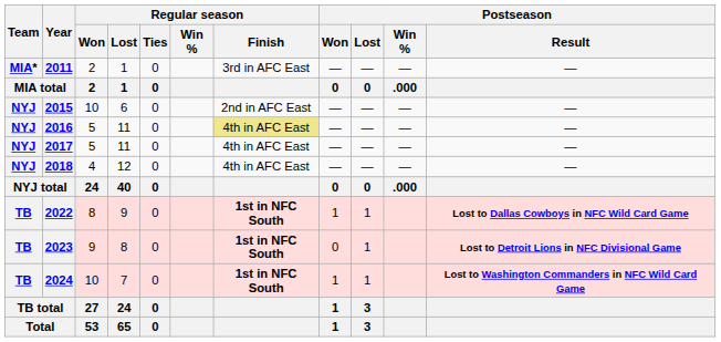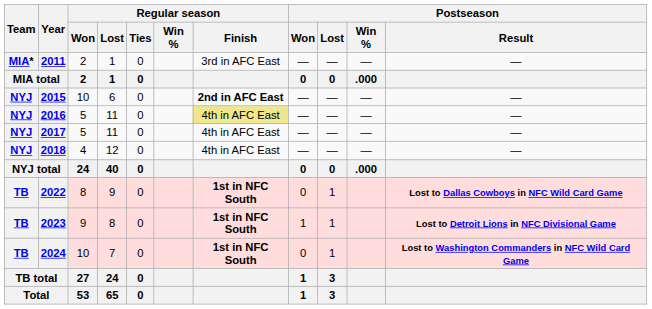 <table class="wikitable" style="font-size: 95%; text-align:center">
 <tr>
 <th rowspan="2">Team</th>
 <th rowspan="2">Year</th>
 <th colspan="5">Regular season</th>
 <th colspan="4">Postseason</th>
 </tr>
 <tr>
 <th>Won</th>
 <th>Lost</th>
 <th>Ties</th>
 <th>Win %</th>
 <th>Finish</th>
 <th>Won</th>
 <th>Lost</th>
 <th>Win %</th>
 <th>Result</th>
 </tr>
 <tr>
 <th><a href='#'>MIA</a>*</th>
 <th><a href='#'>2011</a></th>
 <td>2</td>
 <td>1</td>
 <td>0</td>
 <td></td>
 <td>3rd in AFC East</td>
 <td>—</td>
 <td>—</td>
 <td>—</td>
 <td>—</td>
 </tr>
 <tr>
 <th colspan="2">MIA total</th>
 <th>2</th>
 <th>1</th>
 <th>0</th>
 <th></th>
 <th></th>
 <th>0</th>
 <th>0</th>
 <th>.000</th>
 <th></th>
 </tr>
 <tr>
 <th><a href='#'>NYJ</a></th>
 <th><a href='#'>2015</a></th>
 <td>10</td>
 <td>6</td>
 <td>0</td>
 <td></td>
-<td>2nd in AFC East</td>
+<td><strong>2nd in AFC East</strong></td>
 <td>—</td>
 <td>—</td>
 <td>—</td>
 <td>—</td>
 </tr>
 <tr>
 <th><a href='#'>NYJ</a></th>
 <th><a href='#'>2016</a></th>
 <td>5</td>
 <td>11</td>
 <td>0</td>
 <td></td>
 <td style="background: khaki;">4th in AFC East</td>
 <td>—</td>
 <td>—</td>
 <td>—</td>
 <td>—</td>
 </tr>
 <tr>
 <th><a href='#'>NYJ</a></th>
 <th><a href='#'>2017</a></th>
 <td>5</td>
 <td>11</td>
 <td>0</td>
 <td></td>
 <td>4th in AFC East</td>
 <td>—</td>
 <td>—</td>
 <td>—</td>
 <td>—</td>
 </tr>
 <tr>
 <th><a href='#'>NYJ</a></th>
 <th><a href='#'>2018</a></th>
 <td>4</td>
 <td>12</td>
 <td>0</td>
 <td></td>
 <td>4th in AFC East</td>
 <td>—</td>
 <td>—</td>
 <td>—</td>
 <td>—</td>
 </tr>
 <tr>
 <th colspan="2">NYJ total</th>
 <th>24</th>
 <th>40</th>
 <th>0</th>
 <th></th>
 <th></th>
 <th>0</th>
 <th>0</th>
 <th>.000</th>
 <th></th>
 </tr>
 <tr style="background:#fdd">
 <th><a href='#'>TB</a></th>
 <th><a href='#'>2022</a></th>
 <td>8</td>
 <td>9</td>
 <td>0</td>
 <td></td>
 <td><strong>1st in NFC South</strong></td>
-<td>1</td>
+<td>0</td>
 <td>1</td>
 <td></td>
 <td><small><strong>Lost to <a href='#'>Dallas Cowboys</a> in <a href='#'>NFC Wild Card Game</a></strong></small></td>
 </tr>
 <tr style="background:#fdd">
 <th><a href='#'>TB</a></th>
 <th><a href='#'>2023</a></th>
 <td>9</td>
 <td>8</td>
 <td>0</td>
 <td></td>
 <td><strong>1st in NFC South</strong></td>
-<td>0</td>
+<td>1</td>
 <td>1</td>
 <td></td>
 <td><small><strong>Lost to <a href='#'>Detroit Lions</a> in <a href='#'>NFC Divisional Game</a></strong></small></td>
 </tr>
 <tr style="background:#fdd">
 <th><a href='#'>TB</a></th>
 <th><a href='#'>2024</a></th>
 <td>10</td>
 <td>7</td>
 <td>0</td>
 <td></td>
 <td><strong>1st in NFC South</strong></td>
-<td>1</td>
+<td>0</td>
 <td>1</td>
 <td></td>
 <td><small><strong>Lost to <a href='#'>Washington Commanders</a> in <a href='#'>NFC Wild Card Game</a></strong></small></td>
 </tr>
 <tr>
 <th colspan="2">TB total</th>
 <th>27</th>
 <th>24</th>
 <th>0</th>
 <th></th>
 <th></th>
 <th>1</th>
 <th>3</th>
 <th></th>
 <th></th>
 </tr>
 <tr>
 <th colspan="2">Total</th>
 <th>53</th>
 <th>65</th>
 <th>0</th>
 <th></th>
 <th></th>
 <th>1</th>
 <th>3</th>
 <th></th>
 <th></th>
 </tr>
 </table>
